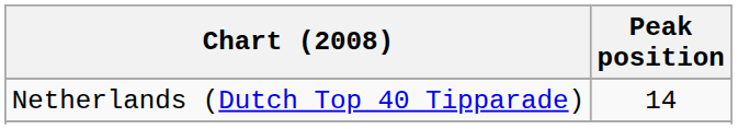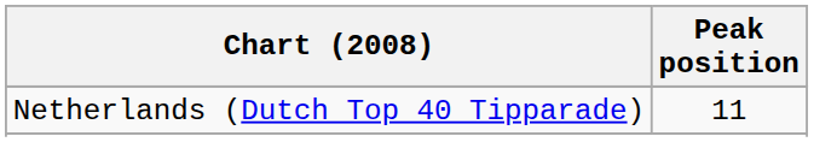 <table class="wikitable sortable">
 <tr>
 <th>Chart (2008)</th>
 <th>Peak<br>position</th>
 </tr>
 <tr>
 </tr>
 <tr>
 </tr>
 <tr>
 </tr>
 <tr>
 </tr>
 <tr>
 <td>Netherlands (<a href='#'>Dutch Top 40 Tipparade</a>)</td>
-<td align="center">14</td>
+<td align="center">11</td>
 </tr>
 <tr>
 </tr>
 <tr>
 </tr>
 <tr>
 </tr>
 <tr>
 </tr>
 <tr>
 </tr>
 <tr>
 </tr>
 </table>
